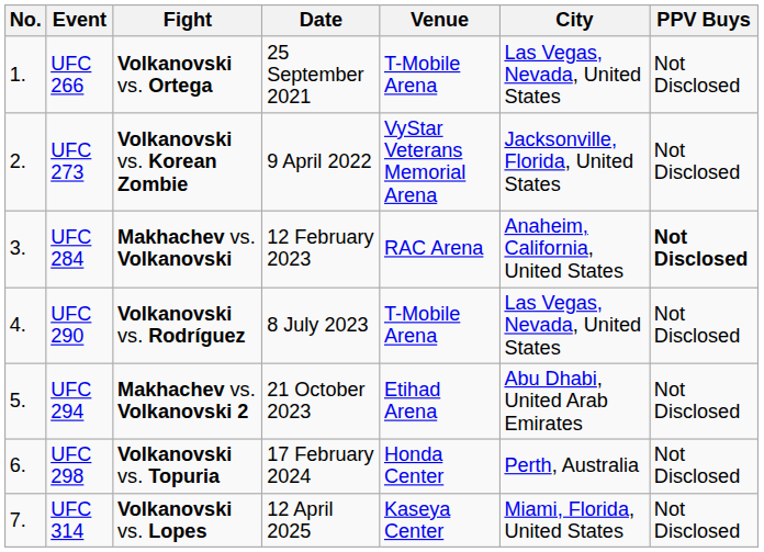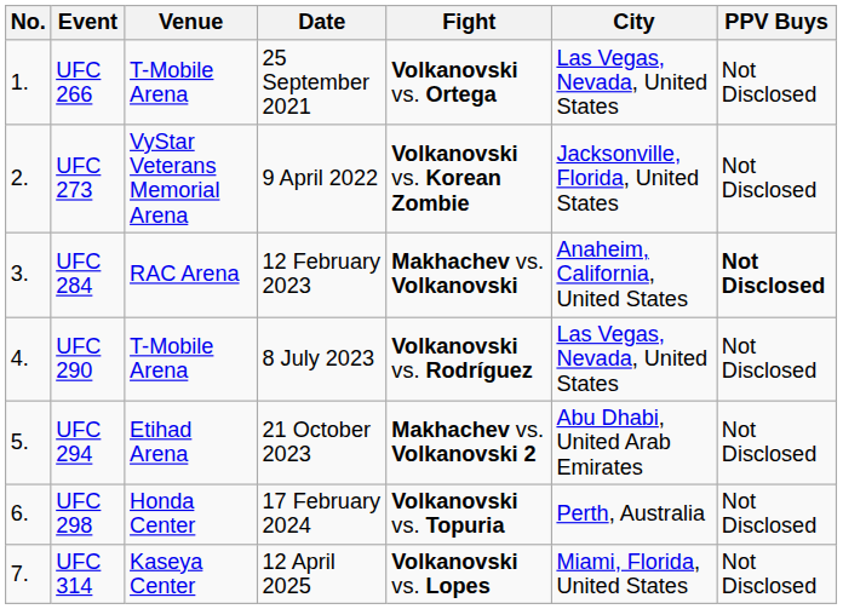 <table class="wikitable">
 <tr>
 <th>No.</th>
 <th>Event</th>
+<th>Venue</th>
+<th>Date</th>
 <th>Fight</th>
-<th>Date</th>
-<th>Venue</th>
 <th>City</th>
 <th>PPV Buys</th>
 </tr>
 <tr>
 <td>1.</td>
 <td><a href='#'>UFC 266</a></td>
+<td><a href='#'>T-Mobile Arena</a></td>
+<td>25 September 2021</td>
 <td><strong>Volkanovski</strong> vs. <strong>Ortega</strong></td>
-<td>25 September 2021</td>
-<td><a href='#'>T-Mobile Arena</a></td>
 <td><a href='#'>Las Vegas, Nevada</a>, United States</td>
 <td>Not Disclosed</td>
 </tr>
 <tr>
 <td>2.</td>
 <td><a href='#'>UFC 273</a></td>
+<td><a href='#'>VyStar Veterans Memorial Arena</a></td>
+<td>9 April 2022</td>
 <td><strong>Volkanovski</strong> vs. <strong>Korean Zombie</strong></td>
-<td>9 April 2022</td>
-<td><a href='#'>VyStar Veterans Memorial Arena</a></td>
 <td><a href='#'>Jacksonville, Florida</a>, United States</td>
 <td>Not Disclosed</td>
 </tr>
 <tr>
 <td>3.</td>
 <td><a href='#'>UFC 284</a></td>
+<td><a href='#'>RAC Arena</a></td>
+<td>12 February 2023</td>
 <td><strong>Makhachev</strong> vs. <strong>Volkanovski</strong></td>
-<td>12 February 2023</td>
-<td><a href='#'>RAC Arena</a></td>
 <td><a href='#'>Anaheim, California</a>, United States</td>
 <td><strong>Not Disclosed</strong></td>
 </tr>
 <tr>
 <td>4.</td>
 <td><a href='#'>UFC 290</a></td>
+<td><a href='#'>T-Mobile Arena</a></td>
+<td>8 July 2023</td>
 <td><strong>Volkanovski</strong> vs. <strong>Rodríguez</strong></td>
-<td>8 July 2023</td>
-<td><a href='#'>T-Mobile Arena</a></td>
 <td><a href='#'>Las Vegas, Nevada</a>, United States</td>
 <td>Not Disclosed</td>
 </tr>
 <tr>
 <td>5.</td>
 <td><a href='#'>UFC 294</a></td>
+<td><a href='#'>Etihad Arena</a></td>
+<td>21 October 2023</td>
 <td><strong>Makhachev</strong> vs. <strong>Volkanovski 2</strong></td>
-<td>21 October 2023</td>
-<td><a href='#'>Etihad Arena</a></td>
 <td><a href='#'>Abu Dhabi</a>, United Arab Emirates</td>
 <td>Not Disclosed</td>
 </tr>
 <tr>
 <td>6.</td>
 <td><a href='#'>UFC 298</a></td>
+<td><a href='#'>Honda Center</a></td>
+<td>17 February 2024</td>
 <td><strong>Volkanovski</strong> vs. <strong>Topuria</strong></td>
-<td>17 February 2024</td>
-<td><a href='#'>Honda Center</a></td>
 <td><a href='#'>Perth</a>, Australia</td>
 <td>Not Disclosed</td>
 </tr>
 <tr>
 <td>7.</td>
 <td><a href='#'>UFC 314</a></td>
+<td><a href='#'>Kaseya Center</a></td>
+<td>12 April 2025</td>
 <td><strong>Volkanovski</strong> vs. <strong>Lopes</strong></td>
-<td>12 April 2025</td>
-<td><a href='#'>Kaseya Center</a></td>
 <td><a href='#'>Miami, Florida</a>, United States</td>
 <td>Not Disclosed</td>
 </tr>
 </table>
